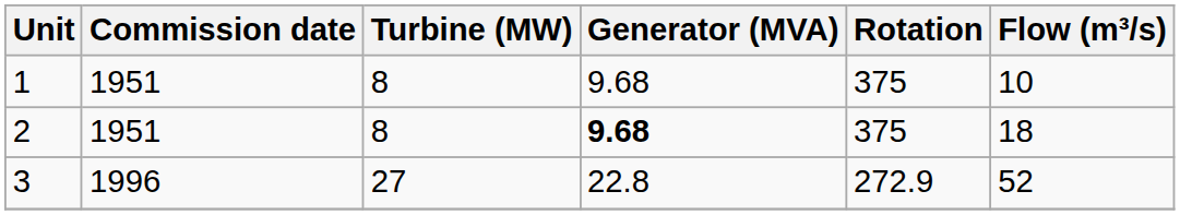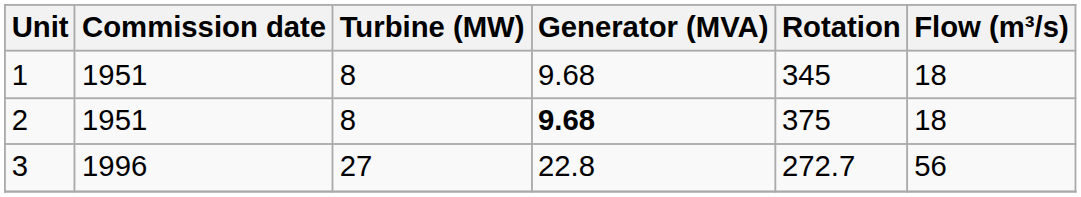 <table class="wikitable sortable">
 <tr>
 <th>Unit </th>
 <th>Commission date </th>
 <th>Turbine (MW)</th>
 <th>Generator (MVA)</th>
 <th>Rotation</th>
 <th>Flow (m³/s)</th>
 </tr>
 <tr>
 <td>1</td>
 <td>1951</td>
 <td>8</td>
 <td>9.68</td>
-<td>375</td>
-<td>10</td>
+<td>345</td>
+<td>18</td>
 </tr>
 <tr>
 <td>2</td>
 <td>1951</td>
 <td>8</td>
 <td><strong>9.68</strong></td>
 <td>375</td>
 <td>18</td>
 </tr>
 <tr>
 <td>3</td>
 <td>1996</td>
 <td>27</td>
 <td>22.8</td>
-<td>272.9</td>
-<td>52</td>
+<td>272.7</td>
+<td>56</td>
 </tr>
 <tr>
 </tr>
 </table>
